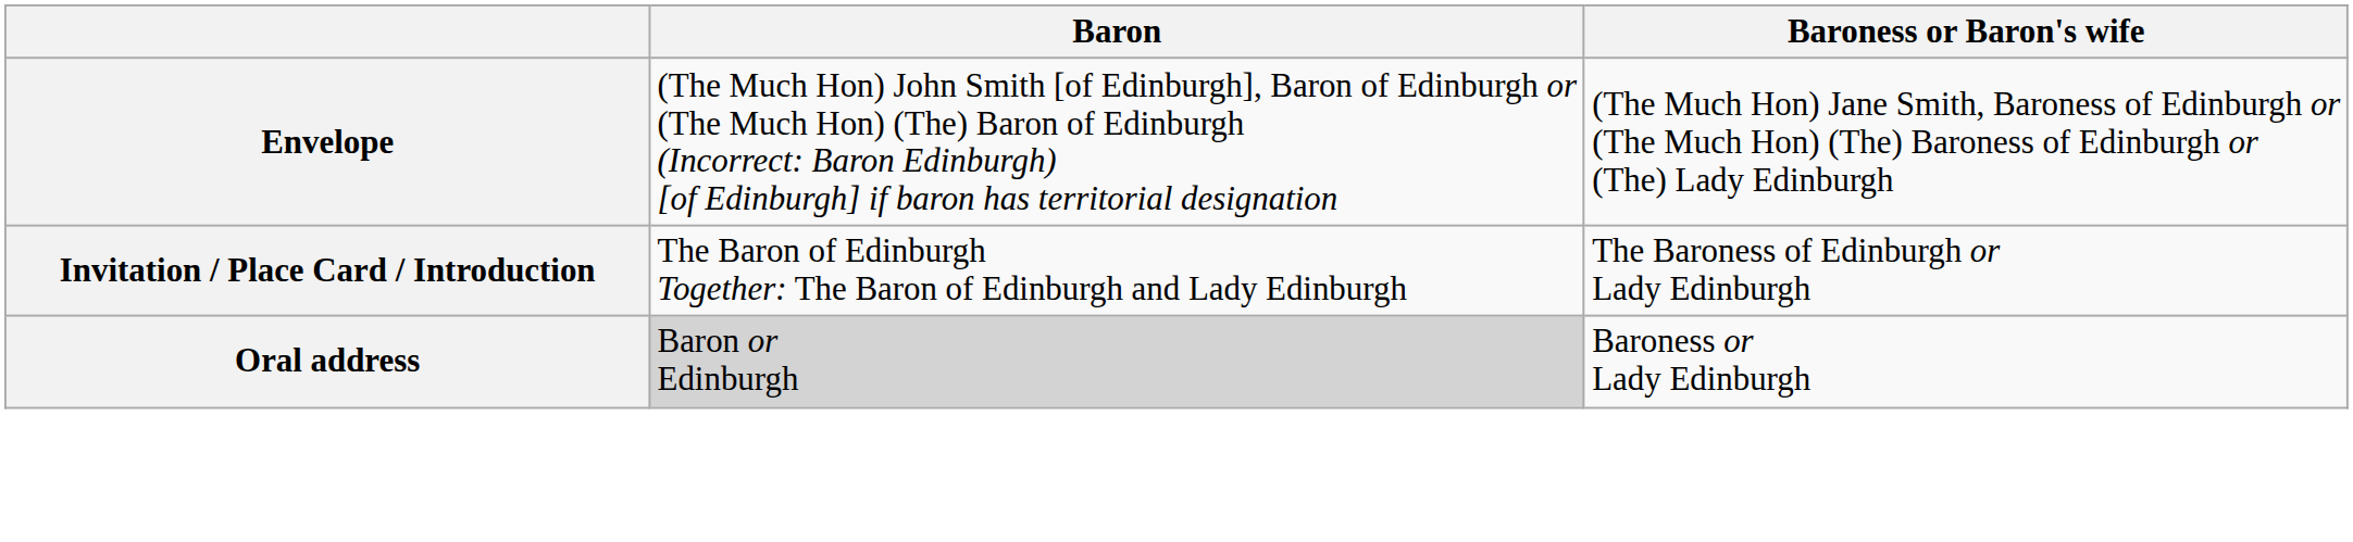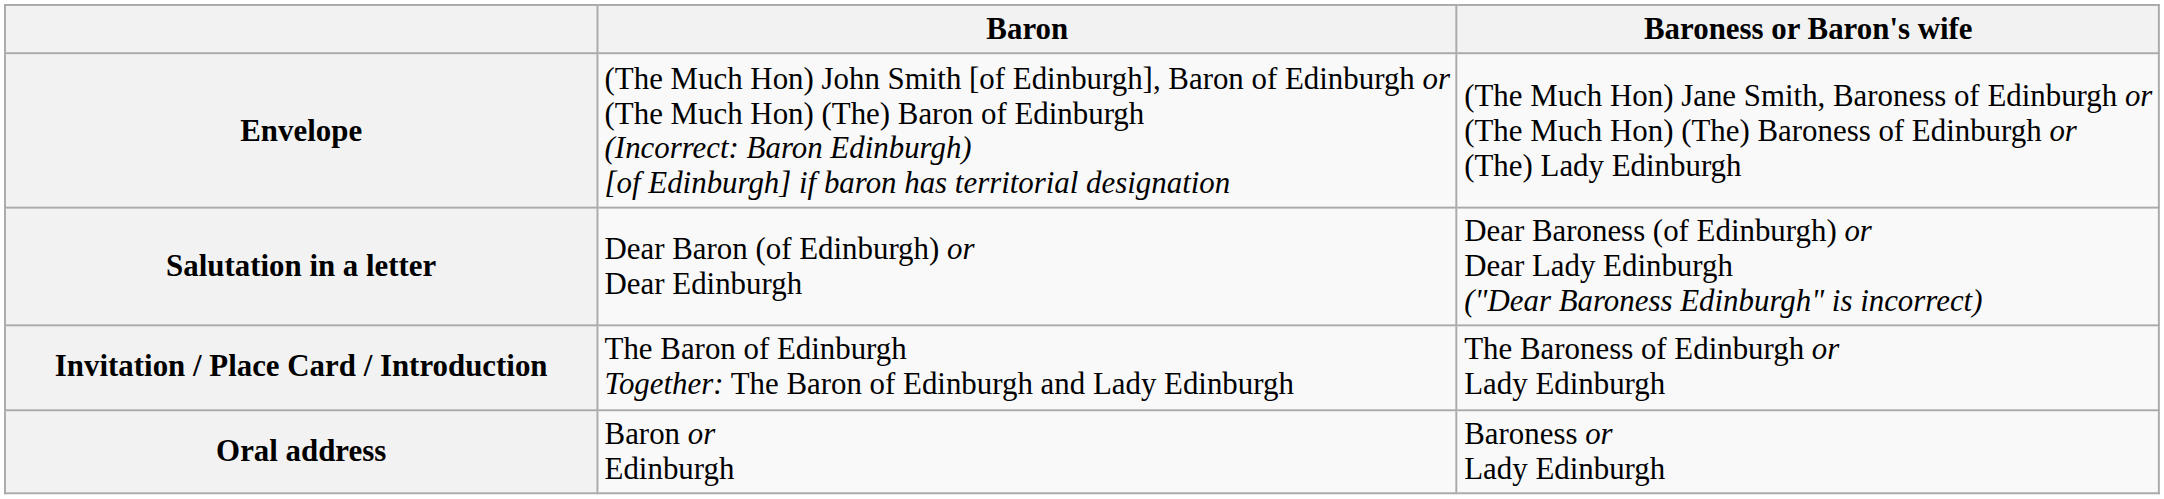 <table class="wikitable">
 <tr>
 <th width="27.5%"><em></em></th>
 <th>Baron</th>
 <th>Baroness or Baron's wife</th>
 </tr>
 <tr>
 <th>Envelope</th>
 <td>(The Much Hon) John Smith [of Edinburgh], Baron of Edinburgh <em>or</em><br>(The Much Hon) (The) Baron of Edinburgh<br><em>(Incorrect: Baron Edinburgh)</em><br><em>[of Edinburgh] if baron has territorial designation</em></td>
 <td>(The Much Hon) Jane Smith, Baroness of Edinburgh <em>or</em><br>(The Much Hon) (The) Baroness of Edinburgh <em>or</em><br>(The) Lady Edinburgh</td>
 </tr>
 <tr>
+<th>Salutation in a letter</th>
+<td>Dear Baron (of Edinburgh) <em>or</em><br>Dear Edinburgh</td>
+<td>Dear Baroness (of Edinburgh) <em>or</em><br>Dear Lady Edinburgh<br><em>("Dear Baroness Edinburgh" is incorrect)</em></td>
+</tr>
+<tr>
 <th>Invitation / Place Card / Introduction</th>
 <td>The Baron of Edinburgh<br><em>Together:</em> The Baron of Edinburgh and Lady Edinburgh</td>
 <td>The Baroness of Edinburgh <em>or</em><br>Lady Edinburgh</td>
 </tr>
 <tr>
 <th>Oral address</th>
-<td style="background: lightgrey;">Baron <em>or</em><br>Edinburgh</td>
+<td>Baron <em>or</em><br>Edinburgh</td>
 <td>Baroness <em>or</em><br>Lady Edinburgh</td>
 </tr>
 </table>
